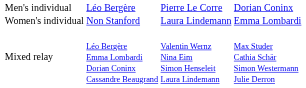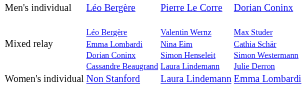 <table>
 <tr>
 <td>Men's individual</td>
 <td><a href='#'>Léo Bergère</a><br></td>
 <td><a href='#'>Pierre Le Corre</a><br></td>
 <td><a href='#'>Dorian Coninx</a><br></td>
 </tr>
 <tr>
+<td>Mixed relay</td>
+<td><br><small><a href='#'>Léo Bergère</a></small><br><small><a href='#'>Emma Lombardi</a></small><br><small><a href='#'>Dorian Coninx</a></small><br><small><a href='#'>Cassandre Beaugrand</a></small></td>
+<td><br><small><a href='#'>Valentin Wernz</a></small><br><small><a href='#'>Nina Eim</a></small><br><small><a href='#'>Simon Henseleit</a></small><br><small><a href='#'>Laura Lindemann</a></small></td>
+<td><br><small><a href='#'>Max Studer</a></small><br><small><a href='#'>Cathia Schär</a></small><br><small><a href='#'>Simon Westermann</a></small><br><small><a href='#'>Julie Derron</a></small></td>
+</tr>
+<tr>
 <td>Women's individual</td>
 <td><a href='#'>Non Stanford</a><br></td>
 <td><a href='#'>Laura Lindemann</a><br></td>
 <td><a href='#'>Emma Lombardi</a><br></td>
 </tr>
-<tr>
-<td>Mixed relay</td>
-<td><br><small><a href='#'>Léo Bergère</a></small><br><small><a href='#'>Emma Lombardi</a></small><br><small><a href='#'>Dorian Coninx</a></small><br><small><a href='#'>Cassandre Beaugrand</a></small></td>
-<td><br><small><a href='#'>Valentin Wernz</a></small><br><small><a href='#'>Nina Eim</a></small><br><small><a href='#'>Simon Henseleit</a></small><br><small><a href='#'>Laura Lindemann</a></small></td>
-<td><br><small><a href='#'>Max Studer</a></small><br><small><a href='#'>Cathia Schär</a></small><br><small><a href='#'>Simon Westermann</a></small><br><small><a href='#'>Julie Derron</a></small></td>
-</tr>
 </table>
